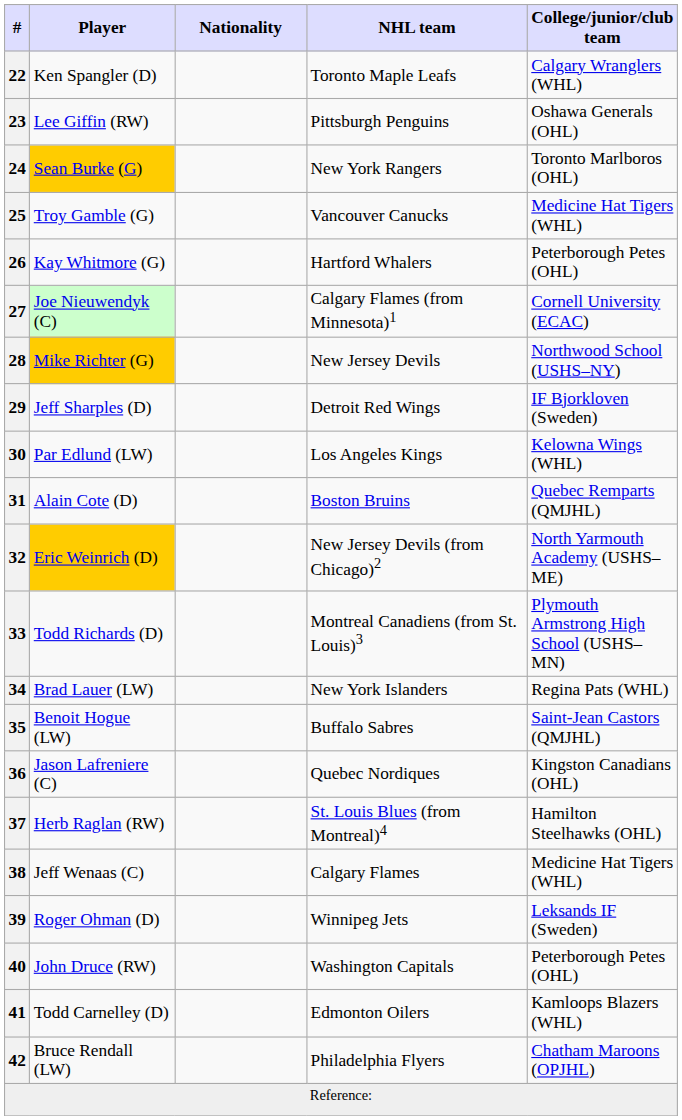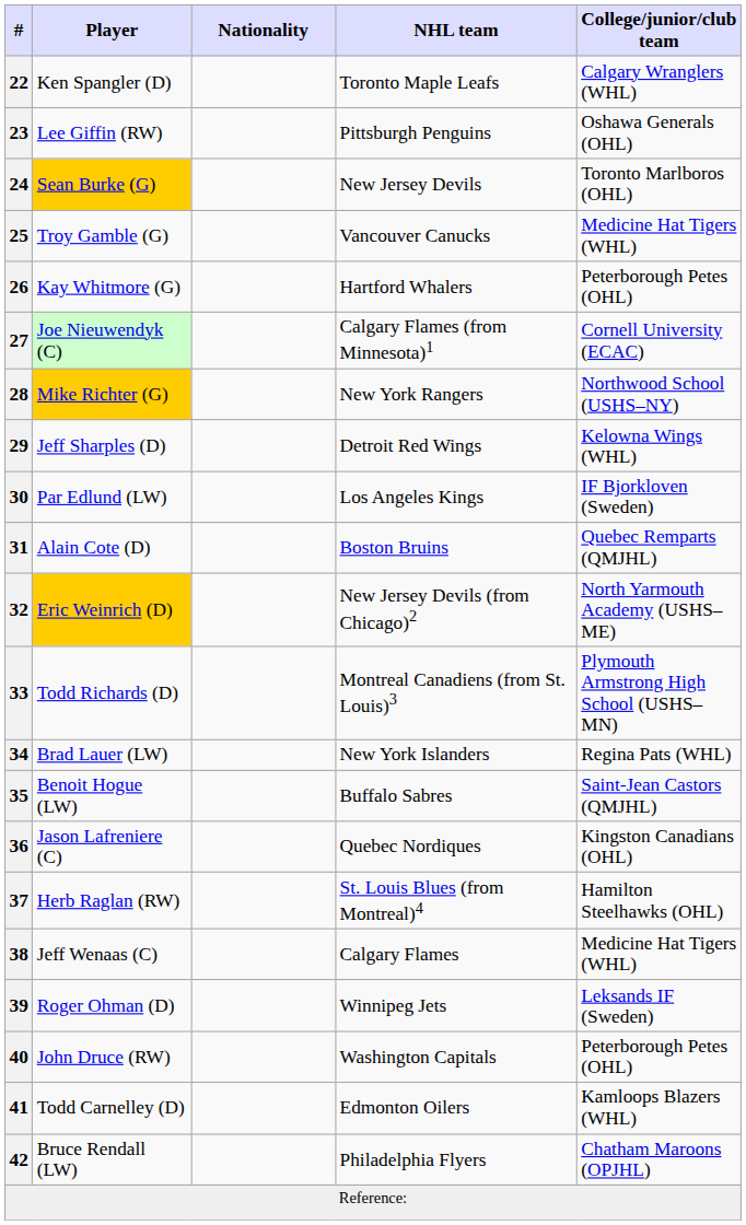 <table class="wikitable" style="width: 100%">
 <tr>
 <th style="background:#ddf; width:2.75%;">#</th>
 <th style="background:#ddf; width:22.0%;">Player</th>
 <th style="background:#ddf; width:20.0%;">Nationality</th>
 <th style="background:#ddf; width:34.0%;">NHL team</th>
 <th style="background:#ddf; width:100.0%;">College/junior/club team</th>
 </tr>
 <tr>
 <th>22</th>
 <td>Ken Spangler (D)</td>
 <td></td>
 <td>Toronto Maple Leafs</td>
 <td><a href='#'>Calgary Wranglers</a> (WHL)</td>
 </tr>
 <tr>
 <th>23</th>
 <td><a href='#'>Lee Giffin</a> (RW)</td>
 <td></td>
 <td>Pittsburgh Penguins</td>
 <td>Oshawa Generals (OHL)</td>
 </tr>
 <tr>
 <th>24</th>
 <td bgcolor="#FFCC00"><a href='#'>Sean Burke</a> (<a href='#'>G</a>)</td>
 <td></td>
-<td>New York Rangers</td>
+<td>New Jersey Devils</td>
 <td>Toronto Marlboros (OHL)</td>
 </tr>
 <tr>
 <th>25</th>
 <td><a href='#'>Troy Gamble</a> (G)</td>
 <td></td>
 <td>Vancouver Canucks</td>
 <td><a href='#'>Medicine Hat Tigers</a> (WHL)</td>
 </tr>
 <tr>
 <th>26</th>
 <td><a href='#'>Kay Whitmore</a> (G)</td>
 <td></td>
 <td>Hartford Whalers</td>
 <td>Peterborough Petes (OHL)</td>
 </tr>
 <tr>
 <th>27</th>
 <td bgcolor="#CCFFCC"><a href='#'>Joe Nieuwendyk</a> (C)</td>
 <td></td>
 <td>Calgary Flames (from Minnesota)<sup>1</sup></td>
 <td><a href='#'>Cornell University</a> (<a href='#'>ECAC</a>)</td>
 </tr>
 <tr>
 <th>28</th>
 <td bgcolor="#FFCC00"><a href='#'>Mike Richter</a> (G)</td>
 <td></td>
-<td>New Jersey Devils</td>
+<td>New York Rangers</td>
 <td><a href='#'>Northwood School</a> (<a href='#'>USHS–NY</a>)</td>
 </tr>
 <tr>
 <th>29</th>
 <td><a href='#'>Jeff Sharples</a> (D)</td>
 <td></td>
 <td>Detroit Red Wings</td>
-<td><a href='#'>IF Bjorkloven</a> (Sweden)</td>
+<td><a href='#'>Kelowna Wings</a> (WHL)</td>
 </tr>
 <tr>
 <th>30</th>
 <td><a href='#'>Par Edlund</a> (LW)</td>
 <td></td>
 <td>Los Angeles Kings</td>
-<td><a href='#'>Kelowna Wings</a> (WHL)</td>
+<td><a href='#'>IF Bjorkloven</a> (Sweden)</td>
 </tr>
 <tr>
 <th>31</th>
 <td><a href='#'>Alain Cote</a> (D)</td>
 <td></td>
 <td><a href='#'>Boston Bruins</a></td>
 <td><a href='#'>Quebec Remparts</a> (QMJHL)</td>
 </tr>
 <tr>
 <th>32</th>
 <td style="background:#fc0;"><a href='#'>Eric Weinrich</a> (D)</td>
 <td></td>
 <td>New Jersey Devils (from Chicago)<sup>2</sup></td>
 <td><a href='#'>North Yarmouth Academy</a> (USHS–ME)</td>
 </tr>
 <tr>
 <th>33</th>
 <td><a href='#'>Todd Richards</a> (D)</td>
 <td></td>
 <td>Montreal Canadiens (from St. Louis)<sup>3</sup></td>
 <td><a href='#'>Plymouth Armstrong High School</a> (USHS–MN)</td>
 </tr>
 <tr>
 <th>34</th>
 <td><a href='#'>Brad Lauer</a> (LW)</td>
 <td></td>
 <td>New York Islanders</td>
 <td>Regina Pats (WHL)</td>
 </tr>
 <tr>
 <th>35</th>
 <td><a href='#'>Benoit Hogue</a> (LW)</td>
 <td></td>
 <td>Buffalo Sabres</td>
 <td><a href='#'>Saint-Jean Castors</a> (QMJHL)</td>
 </tr>
 <tr>
 <th>36</th>
 <td><a href='#'>Jason Lafreniere</a> (C)</td>
 <td></td>
 <td>Quebec Nordiques</td>
 <td>Kingston Canadians (OHL)</td>
 </tr>
 <tr>
 <th>37</th>
 <td><a href='#'>Herb Raglan</a> (RW)</td>
 <td></td>
 <td><a href='#'>St. Louis Blues</a> (from Montreal)<sup>4</sup></td>
 <td>Hamilton Steelhawks (OHL)</td>
 </tr>
 <tr>
 <th>38</th>
 <td>Jeff Wenaas (C)</td>
 <td></td>
 <td>Calgary Flames</td>
 <td>Medicine Hat Tigers (WHL)</td>
 </tr>
 <tr>
 <th>39</th>
 <td><a href='#'>Roger Ohman</a> (D)</td>
 <td></td>
 <td>Winnipeg Jets</td>
 <td><a href='#'>Leksands IF</a> (Sweden)</td>
 </tr>
 <tr>
 <th>40</th>
 <td><a href='#'>John Druce</a> (RW)</td>
 <td></td>
 <td>Washington Capitals</td>
 <td>Peterborough Petes (OHL)</td>
 </tr>
 <tr>
 <th>41</th>
 <td>Todd Carnelley (D)</td>
 <td></td>
 <td>Edmonton Oilers</td>
 <td>Kamloops Blazers (WHL)</td>
 </tr>
 <tr>
 <th>42</th>
 <td>Bruce Rendall (LW)</td>
 <td></td>
 <td>Philadelphia Flyers</td>
 <td><a href='#'>Chatham Maroons</a> (<a href='#'>OPJHL</a>)</td>
 </tr>
 <tr>
 <td align=center colspan="6" bgcolor="#efefef"><sup>Reference:  </sup></td>
 </tr>
 </table>
